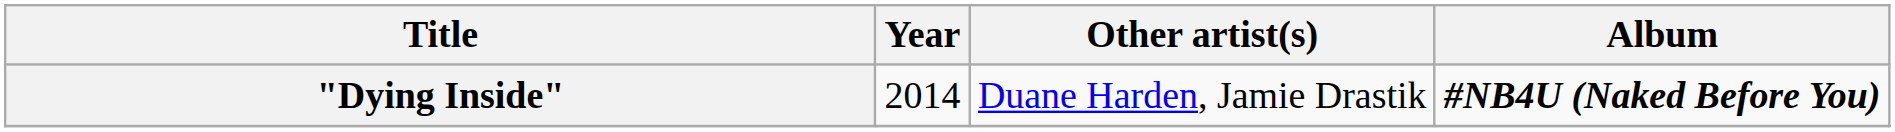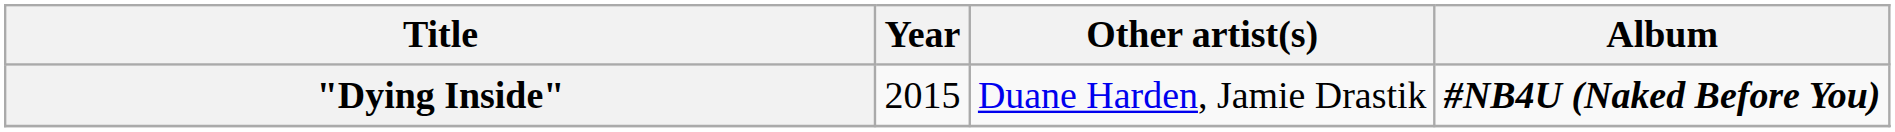 <table class="wikitable plainrowheaders" style="text-align:center;">
 <tr>
 <th scope="col" style="width:22.5em;">Title</th>
 <th scope="col">Year</th>
 <th scope="col">Other artist(s)</th>
 <th scope="col">Album</th>
 </tr>
 <tr>
 <th scope="row">"Dying Inside"</th>
-<td>2014</td>
+<td>2015</td>
 <td><a href='#'>Duane Harden</a>, Jamie Drastik</td>
 <td><strong><em>#NB4U (Naked Before You)</em></strong></td>
 </tr>
 <tr>
 </tr>
 </table>
